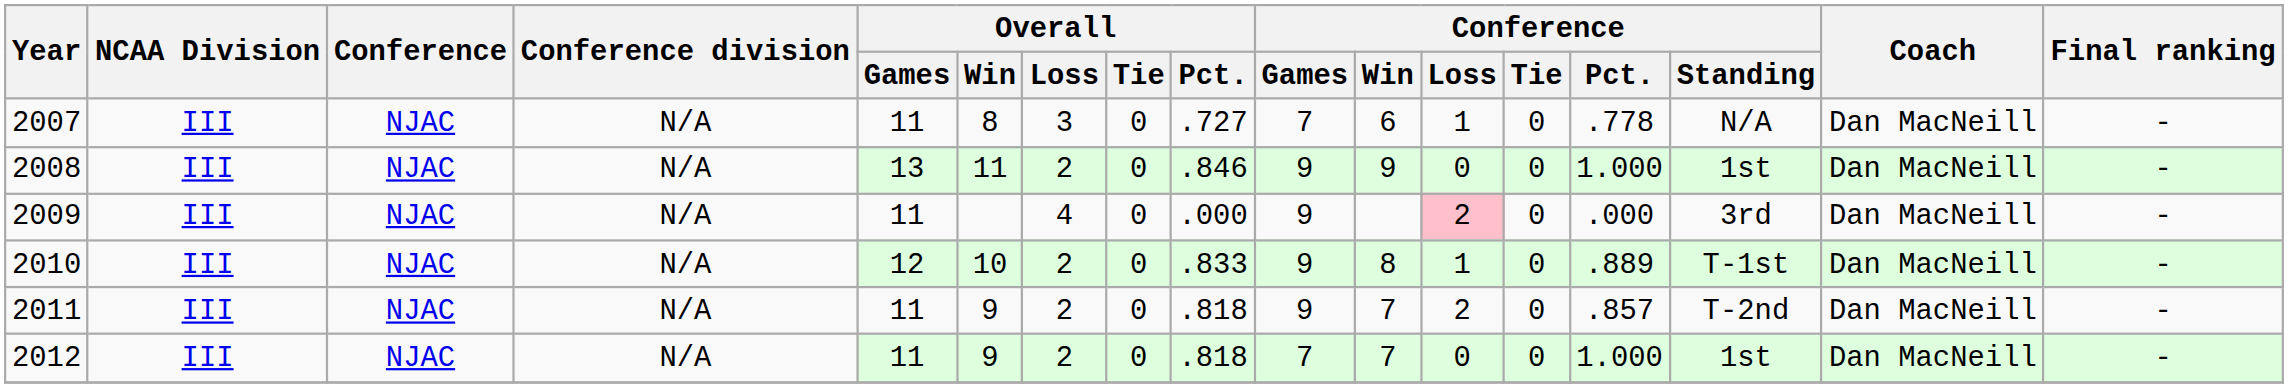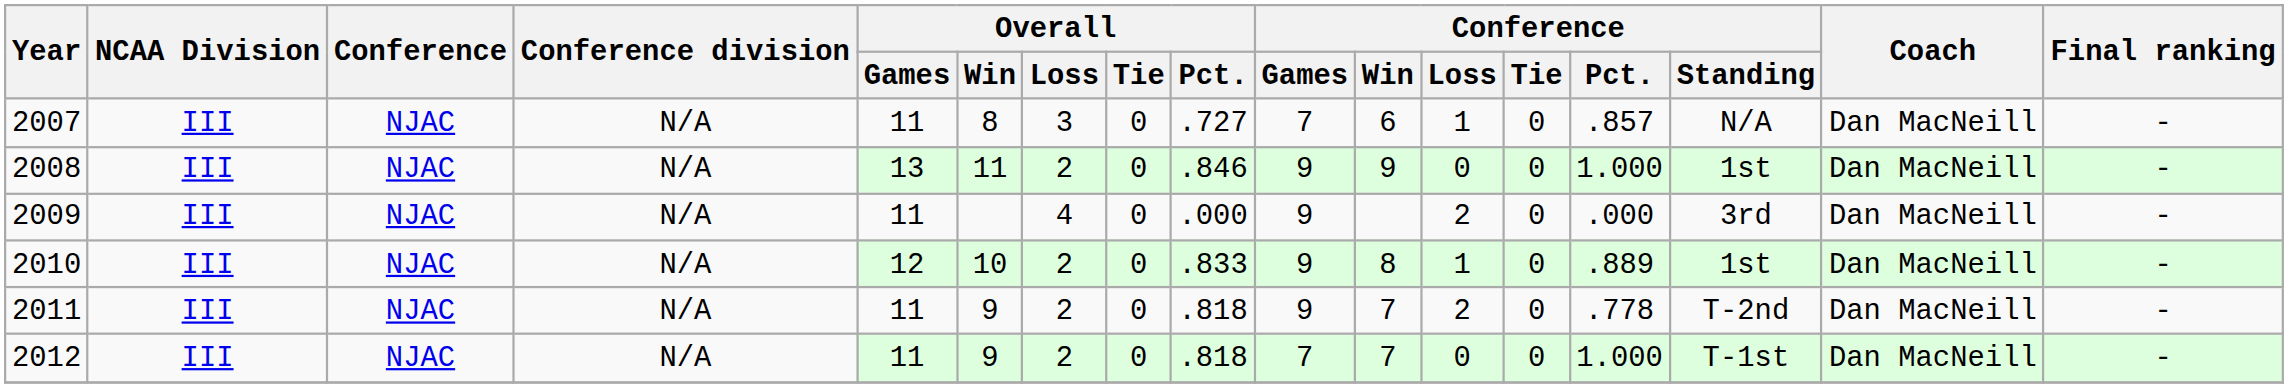 <table class="wikitable" style="text-align: center;">
 <tr>
 <th rowspan=2>Year</th>
 <th rowspan=2>NCAA Division</th>
 <th rowspan=2>Conference</th>
 <th rowspan=2>Conference division</th>
 <th colspan="5">Overall</th>
 <th colspan="6">Conference</th>
 <th rowspan=2>Coach</th>
 <th rowspan=2>Final ranking</th>
 </tr>
 <tr>
 <th>Games</th>
 <th>Win</th>
 <th>Loss</th>
 <th>Tie</th>
 <th>Pct.</th>
 <th>Games</th>
 <th>Win</th>
 <th>Loss</th>
 <th>Tie</th>
 <th>Pct.</th>
 <th>Standing</th>
 </tr>
 <tr>
 <td 2007 Cortland Red Dragons football team>2007</td>
 <td><a href='#'>III</a></td>
 <td><a href='#'>NJAC</a></td>
 <td>N/A</td>
 <td>11</td>
 <td>8</td>
 <td>3</td>
 <td>0</td>
 <td>.727</td>
 <td>7</td>
 <td>6</td>
 <td>1</td>
 <td>0</td>
-<td>.778</td>
+<td>.857</td>
 <td>N/A</td>
 <td>Dan MacNeill</td>
 <td>-</td>
 </tr>
 <tr>
 <td 2008 Cortland Red Dragons football team>2008</td>
 <td><a href='#'>III</a></td>
 <td><a href='#'>NJAC</a></td>
 <td>N/A</td>
 <td bgcolor="#DDFFDD">13</td>
 <td bgcolor="#DDFFDD">11</td>
 <td bgcolor="#DDFFDD">2</td>
 <td bgcolor="#DDFFDD">0</td>
 <td bgcolor="#DDFFDD">.846</td>
 <td bgcolor="#DDFFDD">9</td>
 <td bgcolor="#DDFFDD">9</td>
 <td bgcolor="#DDFFDD">0</td>
 <td bgcolor="#DDFFDD">0</td>
 <td bgcolor="#DDFFDD">1.000</td>
 <td bgcolor="#DDFFDD">1st</td>
 <td bgcolor="#DDFFDD">Dan MacNeill</td>
 <td bgcolor="#DDFFDD">-</td>
 </tr>
 <tr>
 <td 2009 Cortland Red Dragons football team>2009</td>
 <td><a href='#'>III</a></td>
 <td><a href='#'>NJAC</a></td>
 <td>N/A</td>
 <td>11</td>
 <td></td>
 <td>4</td>
 <td>0</td>
 <td>.000</td>
 <td>9</td>
 <td></td>
-<td style="background: pink;">2</td>
+<td>2</td>
 <td>0</td>
 <td>.000</td>
 <td>3rd</td>
 <td>Dan MacNeill</td>
 <td>-</td>
 </tr>
 <tr>
 <td 2010 Cortland Red Dragons football team>2010</td>
 <td><a href='#'>III</a></td>
 <td><a href='#'>NJAC</a></td>
 <td>N/A</td>
 <td bgcolor="#DDFFDD">12</td>
 <td bgcolor="#DDFFDD">10</td>
 <td bgcolor="#DDFFDD">2</td>
 <td bgcolor="#DDFFDD">0</td>
 <td bgcolor="#DDFFDD">.833</td>
 <td bgcolor="#DDFFDD">9</td>
 <td bgcolor="#DDFFDD">8</td>
 <td bgcolor="#DDFFDD">1</td>
 <td bgcolor="#DDFFDD">0</td>
 <td bgcolor="#DDFFDD">.889</td>
-<td bgcolor="#DDFFDD">T-1st</td>
+<td bgcolor="#DDFFDD">1st</td>
 <td bgcolor="#DDFFDD">Dan MacNeill</td>
 <td bgcolor="#DDFFDD">-</td>
 </tr>
 <tr>
 <td 2011 Cortland Red Dragons football team>2011</td>
 <td><a href='#'>III</a></td>
 <td><a href='#'>NJAC</a></td>
 <td>N/A</td>
 <td>11</td>
 <td>9</td>
 <td>2</td>
 <td>0</td>
 <td>.818</td>
 <td>9</td>
 <td>7</td>
 <td>2</td>
 <td>0</td>
-<td>.857</td>
+<td>.778</td>
 <td>T-2nd</td>
 <td>Dan MacNeill</td>
 <td>-</td>
 </tr>
 <tr>
 <td 2012 Cortland Red Dragons football team>2012</td>
 <td><a href='#'>III</a></td>
 <td><a href='#'>NJAC</a></td>
 <td>N/A</td>
 <td bgcolor="#DDFFDD">11</td>
 <td bgcolor="#DDFFDD">9</td>
 <td bgcolor="#DDFFDD">2</td>
 <td bgcolor="#DDFFDD">0</td>
 <td bgcolor="#DDFFDD">.818</td>
 <td bgcolor="#DDFFDD">7</td>
 <td bgcolor="#DDFFDD">7</td>
 <td bgcolor="#DDFFDD">0</td>
 <td bgcolor="#DDFFDD">0</td>
 <td bgcolor="#DDFFDD">1.000</td>
-<td bgcolor="#DDFFDD">1st</td>
+<td bgcolor="#DDFFDD">T-1st</td>
 <td bgcolor="#DDFFDD">Dan MacNeill</td>
 <td bgcolor="#DDFFDD">-</td>
 </tr>
 <tr>
 </tr>
 </table>
